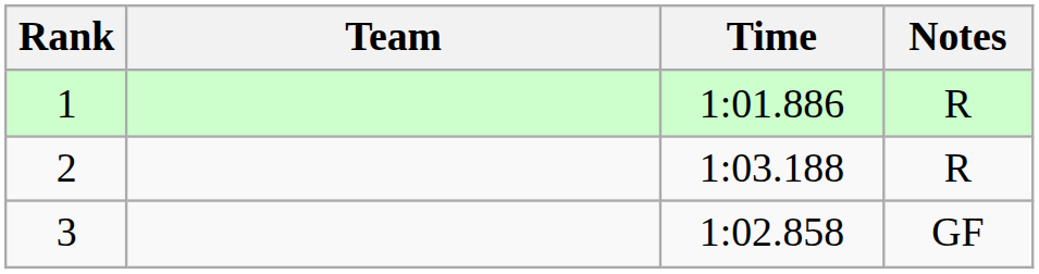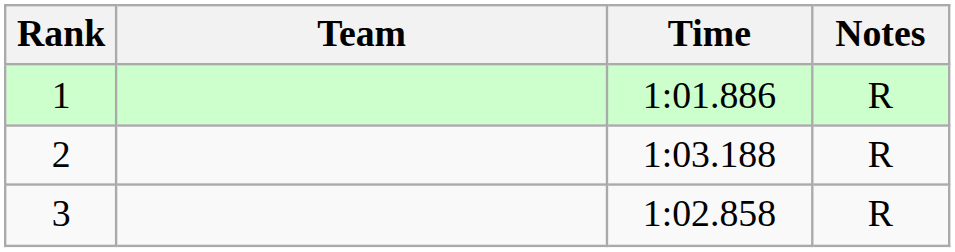 <table class=wikitable style="text-align:center">
 <tr>
 <th width=40>Rank</th>
 <th width=200>Team</th>
 <th width=80>Time</th>
 <th width=50>Notes</th>
 </tr>
 <tr style="background:#ccffcc;">
 <td>1</td>
 <td align=left></td>
 <td>1:01.886</td>
 <td>R</td>
 </tr>
 <tr>
 <td>2</td>
 <td align=left></td>
 <td>1:03.188</td>
 <td>R</td>
 </tr>
 <tr>
 <td>3</td>
 <td align=left></td>
 <td>1:02.858</td>
-<td>GF</td>
+<td>R</td>
 </tr>
 </table>
